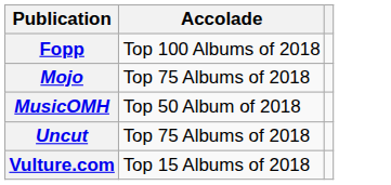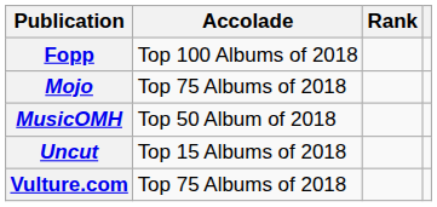 <table class="wikitable sortable plainrowheaders">
 <tr>
 <th>Publication</th>
 <th>Accolade</th>
+<th>Rank</th>
 <th class="unsortable"></th>
 </tr>
 <tr>
 <th scope="row"><a href='#'>Fopp</a></th>
 <td>Top 100 Albums of 2018</td>
 <td></td>
+<td></td>
 </tr>
 <tr>
 <th scope="row"><em><a href='#'>Mojo</a></em></th>
 <td>Top 75 Albums of 2018</td>
+<td></td>
 <td></td>
 </tr>
 <tr>
 <th scope="row"><em><a href='#'>MusicOMH</a></em></th>
 <td>Top 50 Album of 2018</td>
 <td></td>
+<td></td>
 </tr>
 <tr>
 <th scope="row"><em><a href='#'>Uncut</a></em></th>
-<td>Top 75 Albums of 2018</td>
+<td>Top 15 Albums of 2018</td>
+<td></td>
 <td></td>
 </tr>
 <tr>
 <th scope="row"><a href='#'>Vulture.com</a></th>
-<td>Top 15 Albums of 2018</td>
+<td>Top 75 Albums of 2018</td>
+<td></td>
 <td></td>
 </tr>
 </table>
